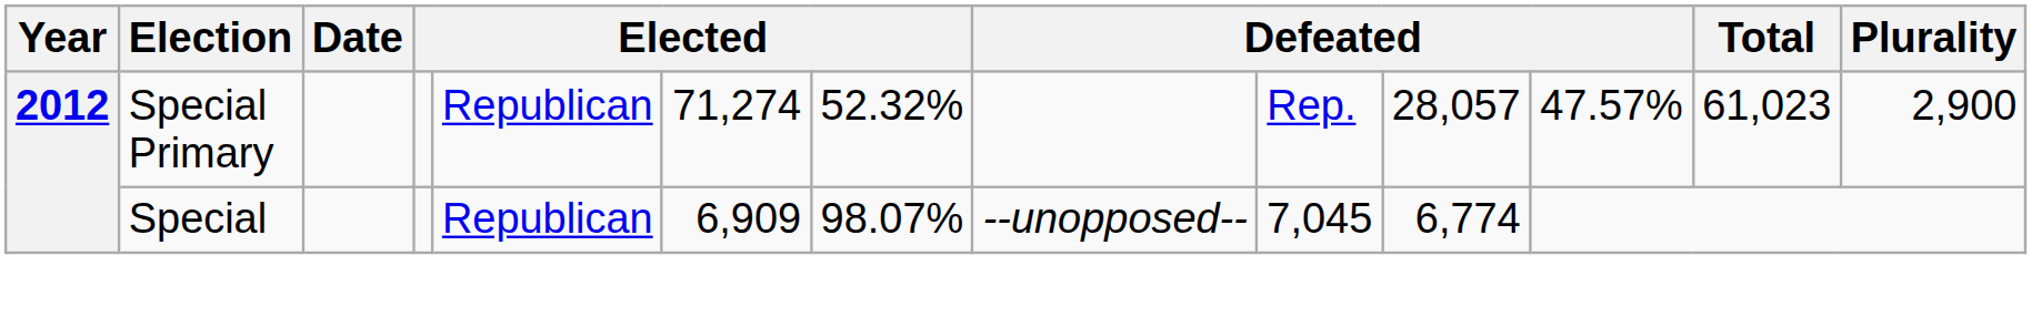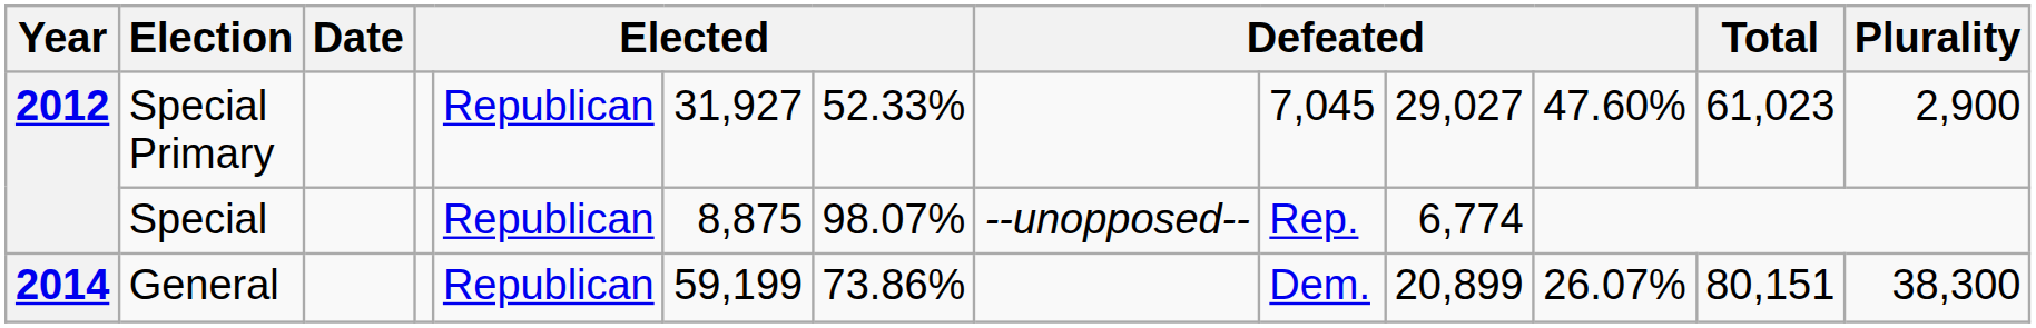 <table class=wikitable>
 <tr>
 <th>Year</th>
 <th>Election</th>
 <th>Date</th>
 <th ! colspan="4">Elected</th>
 <th ! colspan="4">Defeated</th>
 <th>Total</th>
 <th>Plurality</th>
 </tr>
 <tr>
 <th rowspan="2" valign="top"><a href='#'>2012<br></a></th>
 <td valign="top">Special<br>Primary</td>
 <td valign="top"></td>
 <td valign="top"></td>
 <td valign="top" ><a href='#'>Republican</a></td>
-<td valign="top" align="right">71,274</td>
-<td valign="top" align="right">52.32%</td>
+<td valign="top" align="right">31,927</td>
+<td valign="top" align="right">52.33%</td>
 <td valign="top"></td>
-<td valign="top" ><a href='#'>Rep.</a></td>
-<td valign="top" align="right">28,057</td>
-<td valign="top" align="right">47.57%</td>
+<td valign="top" align="right">7,045</td>
+<td valign="top" align="right">29,027</td>
+<td valign="top" align="right">47.60%</td>
 <td valign="top" align="right">61,023</td>
 <td valign="top" align="right">2,900</td>
 </tr>
 <tr>
 <td valign="top">Special</td>
 <td valign="top"></td>
 <td valign="top"></td>
 <td valign="top" ><a href='#'>Republican</a></td>
-<td valign="top" align="right">6,909</td>
+<td valign="top" align="right">8,875</td>
 <td valign="top" align="right">98.07%</td>
 <td valign="top"><em>--unopposed--</em></td>
-<td valign="top" align="right">7,045</td>
+<td valign="top" ><a href='#'>Rep.</a></td>
 <td valign="top" align="right">6,774</td>
 </tr>
+<tr>
+<th valign="top"><a href='#'>2014</a></th>
+<td valign="top">General</td>
+<td valign="top"></td>
+<td valign="top"></td>
+<td valign="top" ><a href='#'>Republican</a></td>
+<td valign="top" align="right">59,199</td>
+<td valign="top" align="right">73.86%</td>
+<td valign="top"></td>
+<td valign="top" ><a href='#'>Dem.</a></td>
+<td valign="top" align="right">20,899</td>
+<td valign="top" align="right">26.07%</td>
+<td valign="top" align="right">80,151</td>
+<td valign="top" align="right">38,300</td>
+</tr>
 </table>
